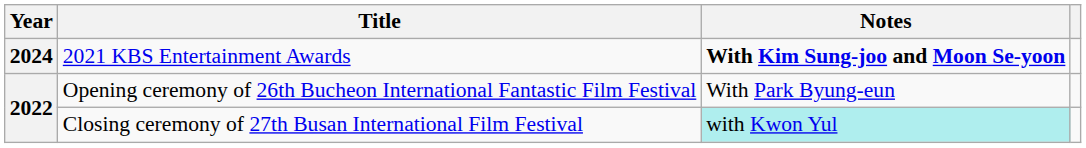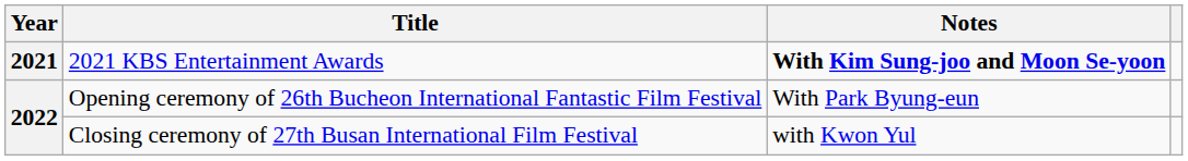 <table class="wikitable plainrowheaders">
 <tr>
 <th scope="col">Year</th>
 <th scope="col">Title</th>
 <th scope="col">Notes</th>
 <th scope="col" class="unsortable"></th>
 </tr>
 <tr>
-<th scope="row">2024</th>
+<th scope="row">2021</th>
 <td><a href='#'>2021 KBS Entertainment Awards</a></td>
 <td><strong>With <a href='#'>Kim Sung-joo</a> and <a href='#'>Moon Se-yoon</a></strong></td>
 <td style="text-align:center"></td>
 </tr>
 <tr>
 <th scope="row" rowspan="2">2022</th>
 <td>Opening ceremony of <a href='#'>26th Bucheon International Fantastic Film Festival</a></td>
 <td>With <a href='#'>Park Byung-eun</a></td>
 <td style="text-align:center"></td>
 </tr>
 <tr>
 <td>Closing ceremony of <a href='#'>27th Busan International Film Festival</a></td>
-<td style="background: paleturquoise;">with <a href='#'>Kwon Yul</a></td>
+<td>with <a href='#'>Kwon Yul</a></td>
 <td style="text-align:center"></td>
 </tr>
 </table>
